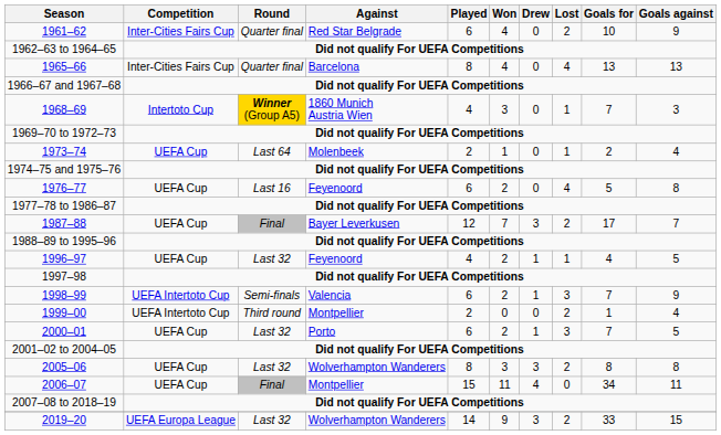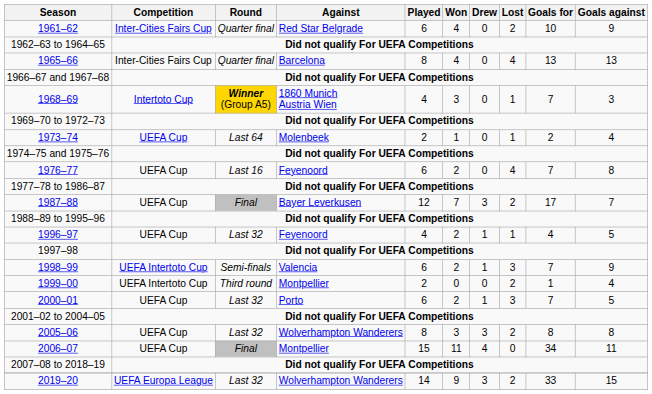 <table class="wikitable">
 <tr>
 <th>Season</th>
 <th>Competition</th>
 <th>Round</th>
 <th>Against</th>
 <th>Played</th>
 <th>Won</th>
 <th>Drew</th>
 <th>Lost</th>
 <th>Goals for</th>
 <th>Goals against</th>
 </tr>
 <tr>
 <td align=center><a href='#'>1961–62</a></td>
 <td align=center><a href='#'>Inter-Cities Fairs Cup</a></td>
 <td align=center><em>Quarter final</em></td>
 <td> <a href='#'>Red Star Belgrade</a></td>
 <td align=center>6</td>
 <td align=center>4</td>
 <td align=center>0</td>
 <td align=center>2</td>
 <td align=center>10</td>
 <td align=center>9</td>
 </tr>
 <tr>
 <td align=center>1962–63 to 1964–65</td>
 <td colspan=9 align=center><strong>Did not qualify For UEFA Competitions</strong></td>
 </tr>
 <tr>
 <td align=center><a href='#'>1965–66</a></td>
 <td align=center>Inter-Cities Fairs Cup</td>
 <td align=center><em>Quarter final</em></td>
 <td> <a href='#'>Barcelona</a></td>
 <td align=center>8</td>
 <td align=center>4</td>
 <td align=center>0</td>
 <td align=center>4</td>
 <td align=center>13</td>
 <td align=center>13</td>
 </tr>
 <tr>
 <td align=center>1966–67 and 1967–68</td>
 <td colspan=9 align=center><strong>Did not qualify For UEFA Competitions</strong></td>
 </tr>
 <tr>
 <td align=center><a href='#'>1968–69</a></td>
 <td align=center><a href='#'>Intertoto Cup</a></td>
 <td align=center bgcolor=gold><strong> <em>Winner</em> </strong> <br> (Group A5)</td>
 <td> <a href='#'>1860 Munich</a><br> <a href='#'>Austria Wien</a></td>
 <td align=center>4</td>
 <td align=center>3</td>
 <td align=center>0</td>
 <td align=center>1</td>
 <td align=center>7</td>
 <td align=center>3</td>
 </tr>
 <tr>
 <td align=center>1969–70 to 1972–73</td>
 <td colspan=9 align=center><strong>Did not qualify For UEFA Competitions</strong></td>
 </tr>
 <tr>
 <td align=center><a href='#'>1973–74</a></td>
 <td align=center><a href='#'>UEFA Cup</a></td>
 <td align=center><em>Last 64</em></td>
 <td> <a href='#'>Molenbeek</a></td>
 <td align=center>2</td>
 <td align=center>1</td>
 <td align=center>0</td>
 <td align=center>1</td>
 <td align=center>2</td>
 <td align=center>4</td>
 </tr>
 <tr>
 <td align=center>1974–75 and 1975–76</td>
 <td colspan=9 align=center><strong>Did not qualify For UEFA Competitions</strong></td>
 </tr>
 <tr>
 <td align=center><a href='#'>1976–77</a></td>
 <td align=center>UEFA Cup</td>
 <td align=center><em>Last 16</em></td>
 <td> <a href='#'>Feyenoord</a></td>
 <td align=center>6</td>
 <td align=center>2</td>
 <td align=center>0</td>
 <td align=center>4</td>
-<td align=center>5</td>
+<td align=center>7</td>
 <td align=center>8</td>
 </tr>
 <tr>
 <td align=center>1977–78 to 1986–87</td>
 <td colspan=9 align=center><strong>Did not qualify For UEFA Competitions</strong></td>
 </tr>
 <tr>
 <td align=center><a href='#'>1987–88</a></td>
 <td align=center>UEFA Cup</td>
 <td align=center bgcolor=silver><em>Final</em></td>
 <td> <a href='#'>Bayer Leverkusen</a></td>
 <td align=center>12</td>
 <td align=center>7</td>
 <td align=center>3</td>
 <td align=center>2</td>
 <td align=center>17</td>
 <td align=center>7</td>
 </tr>
 <tr>
 <td align=center>1988–89 to 1995–96</td>
 <td colspan=9 align=center><strong>Did not qualify For UEFA Competitions</strong></td>
 </tr>
 <tr>
 <td align=center><a href='#'>1996–97</a></td>
 <td align=center>UEFA Cup</td>
 <td align=center><em>Last 32</em></td>
 <td> <a href='#'>Feyenoord</a></td>
 <td align=center>4</td>
 <td align=center>2</td>
 <td align=center>1</td>
 <td align=center>1</td>
 <td align=center>4</td>
 <td align=center>5</td>
 </tr>
 <tr>
 <td align=center>1997–98</td>
 <td colspan=9 align=center><strong>Did not qualify For UEFA Competitions</strong></td>
 </tr>
 <tr>
 <td align=center><a href='#'>1998–99</a></td>
 <td align=center><a href='#'>UEFA Intertoto Cup</a></td>
 <td align=center><em>Semi-finals</em></td>
 <td> <a href='#'>Valencia</a></td>
 <td align=center>6</td>
 <td align=center>2</td>
 <td align=center>1</td>
 <td align=center>3</td>
 <td align=center>7</td>
 <td align=center>9</td>
 </tr>
 <tr>
 <td align=center><a href='#'>1999–00</a></td>
 <td align=center>UEFA Intertoto Cup</td>
 <td align=center><em>Third round</em></td>
 <td> <a href='#'>Montpellier</a></td>
 <td align=center>2</td>
 <td align=center>0</td>
 <td align=center>0</td>
 <td align=center>2</td>
 <td align=center>1</td>
 <td align=center>4</td>
 </tr>
 <tr>
 <td align=center><a href='#'>2000–01</a></td>
 <td align=center>UEFA Cup</td>
 <td align=center><em>Last 32</em></td>
 <td> <a href='#'>Porto</a></td>
 <td align=center>6</td>
 <td align=center>2</td>
 <td align=center>1</td>
 <td align=center>3</td>
 <td align=center>7</td>
 <td align=center>5</td>
 </tr>
 <tr>
 <td align=center>2001–02 to 2004–05</td>
 <td colspan=9 align=center><strong>Did not qualify For UEFA Competitions</strong></td>
 </tr>
 <tr>
 <td align=center><a href='#'>2005–06</a></td>
 <td align=center>UEFA Cup</td>
 <td align=center><em>Last 32</em></td>
 <td> <a href='#'>Wolverhampton Wanderers</a></td>
 <td align=center>8</td>
 <td align=center>3</td>
 <td align=center>3</td>
 <td align=center>2</td>
 <td align=center>8</td>
 <td align=center>8</td>
 </tr>
 <tr>
 <td align=center><a href='#'>2006–07</a></td>
 <td align=center>UEFA Cup</td>
 <td align=center bgcolor=silver><em>Final</em></td>
 <td> <a href='#'>Montpellier</a></td>
 <td align=center>15</td>
 <td align=center>11</td>
 <td align=center>4</td>
 <td align=center>0</td>
 <td align=center>34</td>
 <td align=center>11</td>
 </tr>
 <tr>
 <td align=center>2007–08 to 2018–19</td>
 <td colspan=9 align=center><strong>Did not qualify For UEFA Competitions</strong></td>
 </tr>
 <tr>
 </tr>
 <tr>
 <td align=center><a href='#'>2019–20</a></td>
 <td align=center><a href='#'>UEFA Europa League</a></td>
 <td align=center><em>Last 32</em></td>
 <td> <a href='#'>Wolverhampton Wanderers</a></td>
 <td align=center>14</td>
 <td align=center>9</td>
 <td align=center>3</td>
 <td align=center>2</td>
 <td align=center>33</td>
 <td align=center>15</td>
 </tr>
 </table>
